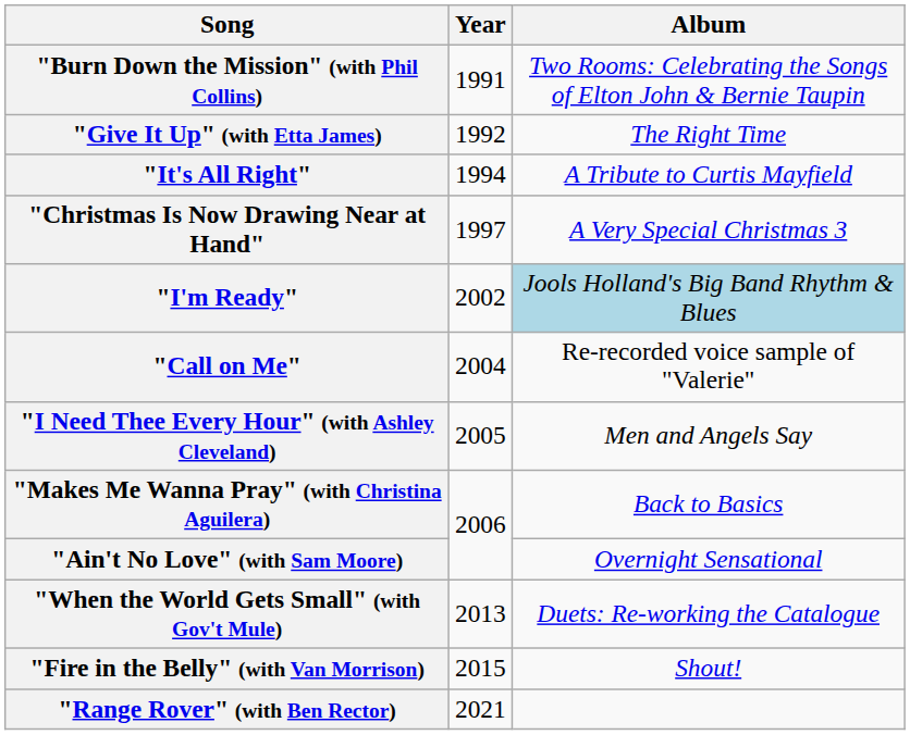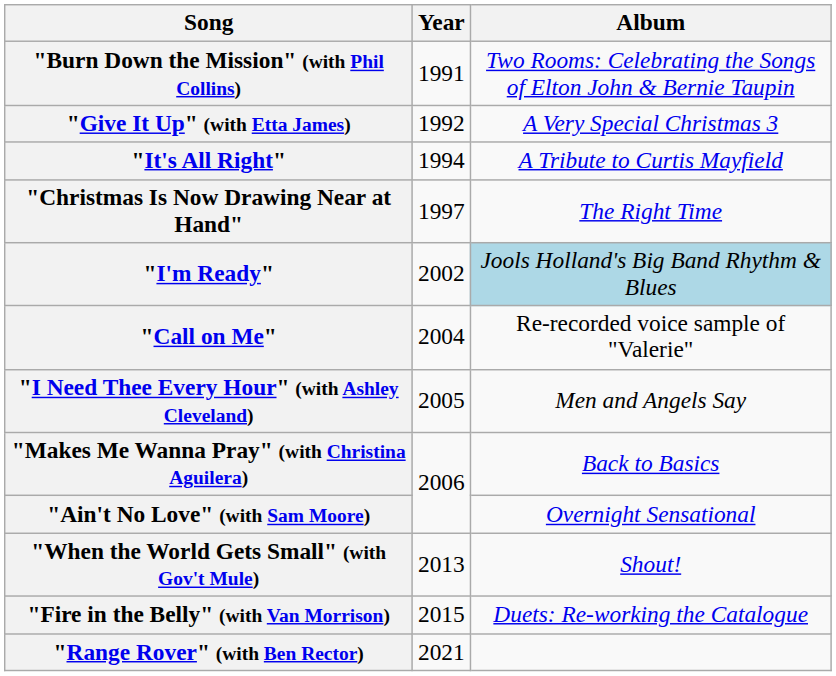 <table class="wikitable plainrowheaders" style="text-align:center;">
 <tr>
 <th scope="col" style="width:17em;">Song</th>
 <th scope="col" style="width:2em;">Year</th>
 <th style="width:15em;">Album</th>
 </tr>
 <tr>
 <th scope="row">"Burn Down the Mission" <small>(with <a href='#'>Phil Collins</a>)</small></th>
 <td>1991</td>
 <td><em><a href='#'>Two Rooms: Celebrating the Songs of Elton John & Bernie Taupin</a></em></td>
 </tr>
 <tr>
 <th scope="row">"<a href='#'>Give It Up</a>" <small>(with <a href='#'>Etta James</a>)</small></th>
 <td>1992</td>
-<td><em><a href='#'>The Right Time</a></em></td>
+<td><em><a href='#'>A Very Special Christmas 3</a></em></td>
 </tr>
 <tr>
 <th scope="row">"<a href='#'>It's All Right</a>"</th>
 <td>1994</td>
 <td><em><a href='#'>A Tribute to Curtis Mayfield</a></em></td>
 </tr>
 <tr>
 <th scope="row">"Christmas Is Now Drawing Near at Hand"</th>
 <td>1997</td>
-<td><em><a href='#'>A Very Special Christmas 3</a></em></td>
+<td><em><a href='#'>The Right Time</a></em></td>
 </tr>
 <tr>
 <th scope="row">"<a href='#'>I'm Ready</a>"</th>
 <td>2002</td>
 <td style="background: lightblue;"><em>Jools Holland's Big Band Rhythm & Blues</em></td>
 </tr>
 <tr>
 <th scope="row">"<a href='#'>Call on Me</a>"</th>
 <td>2004</td>
 <td>Re-recorded voice sample of "Valerie"</td>
 </tr>
 <tr>
 <th scope="row">"<a href='#'>I Need Thee Every Hour</a>" <small>(with <a href='#'>Ashley Cleveland</a>)</small></th>
 <td>2005</td>
 <td><em>Men and Angels Say</em></td>
 </tr>
 <tr>
 <th scope="row">"Makes Me Wanna Pray" <small>(with <a href='#'>Christina Aguilera</a>)</small></th>
 <td rowspan="2">2006</td>
 <td><em><a href='#'>Back to Basics</a></em></td>
 </tr>
 <tr>
 <th scope="row">"Ain't No Love" <small>(with <a href='#'>Sam Moore</a>)</small></th>
 <td><em><a href='#'>Overnight Sensational</a></em></td>
 </tr>
 <tr>
 <th scope="row">"When the World Gets Small" <small>(with <a href='#'>Gov't Mule</a>)</small></th>
 <td>2013</td>
-<td><em><a href='#'>Duets: Re-working the Catalogue</a></em></td>
+<td><em><a href='#'>Shout!</a></em></td>
 </tr>
 <tr>
 <th scope="row">"Fire in the Belly" <small>(with <a href='#'>Van Morrison</a>)</small></th>
 <td>2015</td>
-<td><em><a href='#'>Shout!</a></em></td>
+<td><em><a href='#'>Duets: Re-working the Catalogue</a></em></td>
 </tr>
 <tr>
 <th scope="row">"<a href='#'>Range Rover</a>" <small>(with <a href='#'>Ben Rector</a>)</small></th>
 <td>2021</td>
 <td></td>
 </tr>
 </table>
